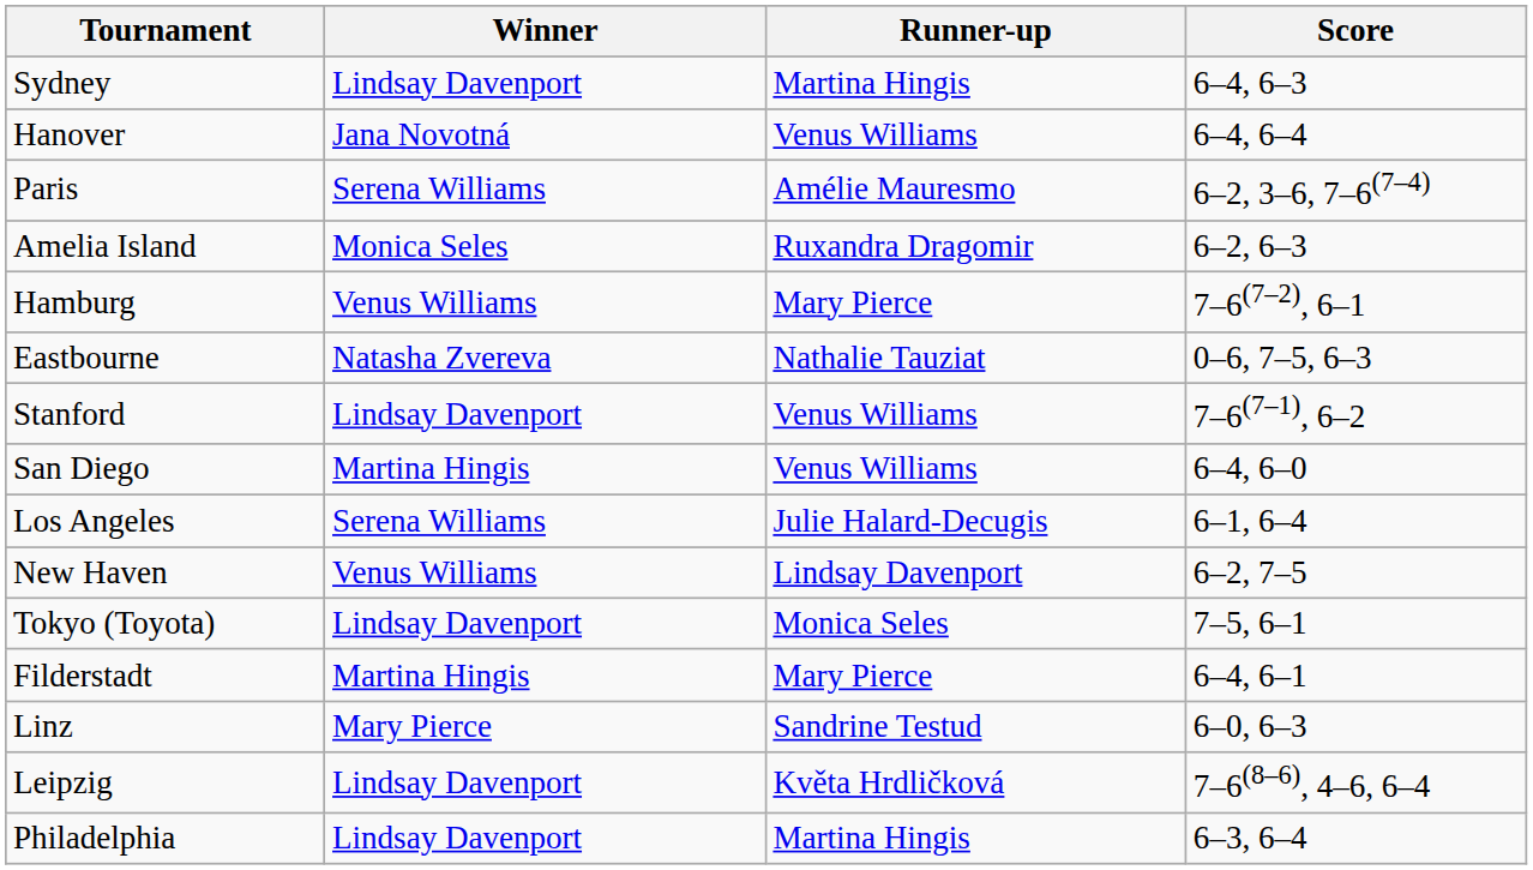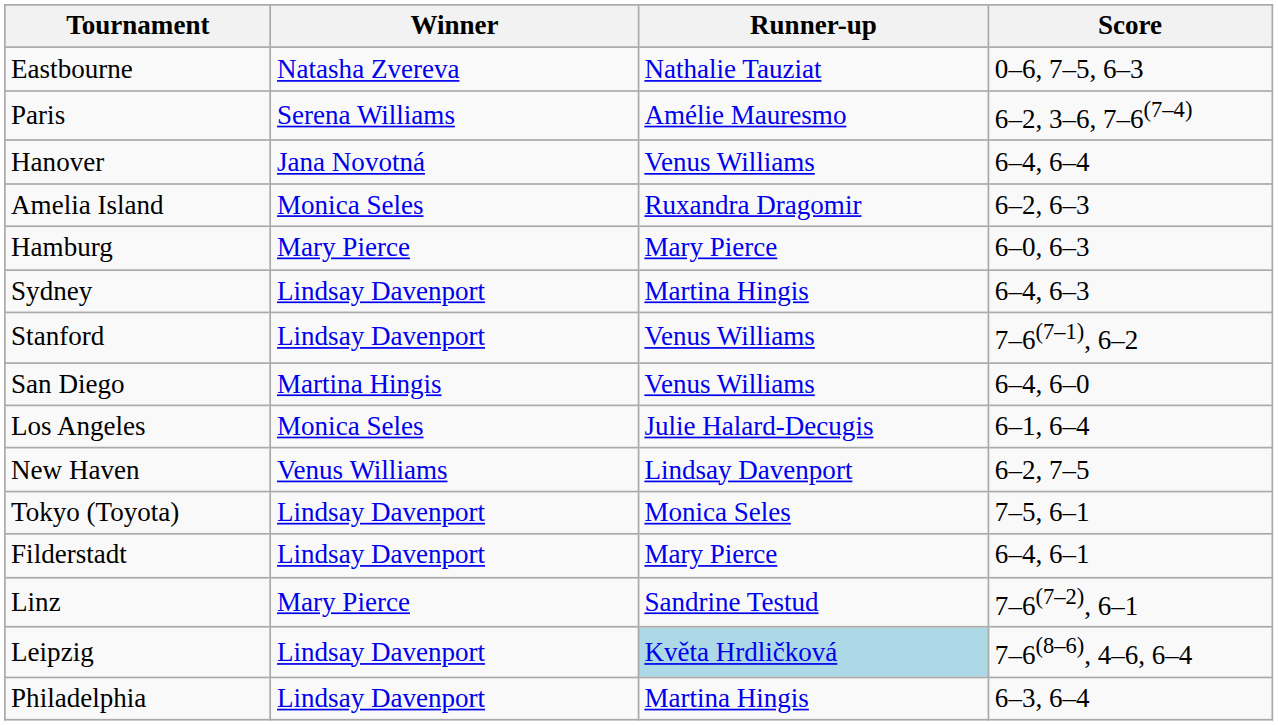 <table class="wikitable">
 <tr>
 <th width="150">Tournament</th>
 <th width="210">Winner</th>
 <th width="200">Runner-up</th>
 <th width="160">Score</th>
 </tr>
 <tr>
-<td>Sydney</td>
-<td> <a href='#'>Lindsay Davenport</a></td>
-<td> <a href='#'>Martina Hingis</a></td>
-<td>6–4, 6–3</td>
+<td>Eastbourne</td>
+<td> <a href='#'>Natasha Zvereva</a></td>
+<td> <a href='#'>Nathalie Tauziat</a></td>
+<td>0–6, 7–5, 6–3</td>
+</tr>
+<tr>
+<td>Paris</td>
+<td> <a href='#'>Serena Williams</a></td>
+<td> <a href='#'>Amélie Mauresmo</a></td>
+<td>6–2, 3–6, 7–6<sup>(7–4)</sup></td>
 </tr>
 <tr>
 <td>Hanover</td>
 <td> <a href='#'>Jana Novotná</a></td>
 <td> <a href='#'>Venus Williams</a></td>
 <td>6–4, 6–4</td>
-</tr>
-<tr>
-<td>Paris</td>
-<td> <a href='#'>Serena Williams</a></td>
-<td> <a href='#'>Amélie Mauresmo</a></td>
-<td>6–2, 3–6, 7–6<sup>(7–4)</sup></td>
 </tr>
 <tr>
 <td>Amelia Island</td>
 <td> <a href='#'>Monica Seles</a></td>
 <td> <a href='#'>Ruxandra Dragomir</a></td>
 <td>6–2, 6–3</td>
 </tr>
 <tr>
 <td>Hamburg</td>
-<td> <a href='#'>Venus Williams</a></td>
 <td> <a href='#'>Mary Pierce</a></td>
-<td>7–6<sup>(7–2)</sup>, 6–1</td>
+<td> <a href='#'>Mary Pierce</a></td>
+<td>6–0, 6–3</td>
 </tr>
 <tr>
-<td>Eastbourne</td>
-<td> <a href='#'>Natasha Zvereva</a></td>
-<td> <a href='#'>Nathalie Tauziat</a></td>
-<td>0–6, 7–5, 6–3</td>
+<td>Sydney</td>
+<td> <a href='#'>Lindsay Davenport</a></td>
+<td> <a href='#'>Martina Hingis</a></td>
+<td>6–4, 6–3</td>
 </tr>
 <tr>
 <td>Stanford</td>
 <td> <a href='#'>Lindsay Davenport</a></td>
 <td> <a href='#'>Venus Williams</a></td>
 <td>7–6<sup>(7–1)</sup>, 6–2</td>
 </tr>
 <tr>
 <td>San Diego</td>
 <td> <a href='#'>Martina Hingis</a></td>
 <td> <a href='#'>Venus Williams</a></td>
 <td>6–4, 6–0</td>
 </tr>
 <tr>
 <td>Los Angeles</td>
-<td> <a href='#'>Serena Williams</a></td>
+<td> <a href='#'>Monica Seles</a></td>
 <td> <a href='#'>Julie Halard-Decugis</a></td>
 <td>6–1, 6–4</td>
 </tr>
 <tr>
 <td>New Haven</td>
 <td> <a href='#'>Venus Williams</a></td>
 <td> <a href='#'>Lindsay Davenport</a></td>
 <td>6–2, 7–5</td>
 </tr>
 <tr>
 <td>Tokyo (Toyota)</td>
 <td> <a href='#'>Lindsay Davenport</a></td>
 <td> <a href='#'>Monica Seles</a></td>
 <td>7–5, 6–1</td>
 </tr>
 <tr>
 <td>Filderstadt</td>
-<td> <a href='#'>Martina Hingis</a></td>
+<td> <a href='#'>Lindsay Davenport</a></td>
 <td> <a href='#'>Mary Pierce</a></td>
 <td>6–4, 6–1</td>
 </tr>
 <tr>
 <td>Linz</td>
 <td> <a href='#'>Mary Pierce</a></td>
 <td> <a href='#'>Sandrine Testud</a></td>
-<td>6–0, 6–3</td>
+<td>7–6<sup>(7–2)</sup>, 6–1</td>
 </tr>
 <tr>
 <td>Leipzig</td>
 <td> <a href='#'>Lindsay Davenport</a></td>
-<td> <a href='#'>Květa Hrdličková</a></td>
+<td style="background: lightblue;"> <a href='#'>Květa Hrdličková</a></td>
 <td>7–6<sup>(8–6)</sup>, 4–6, 6–4</td>
 </tr>
 <tr>
 <td>Philadelphia</td>
 <td> <a href='#'>Lindsay Davenport</a></td>
 <td> <a href='#'>Martina Hingis</a></td>
 <td>6–3, 6–4</td>
 </tr>
 </table>
